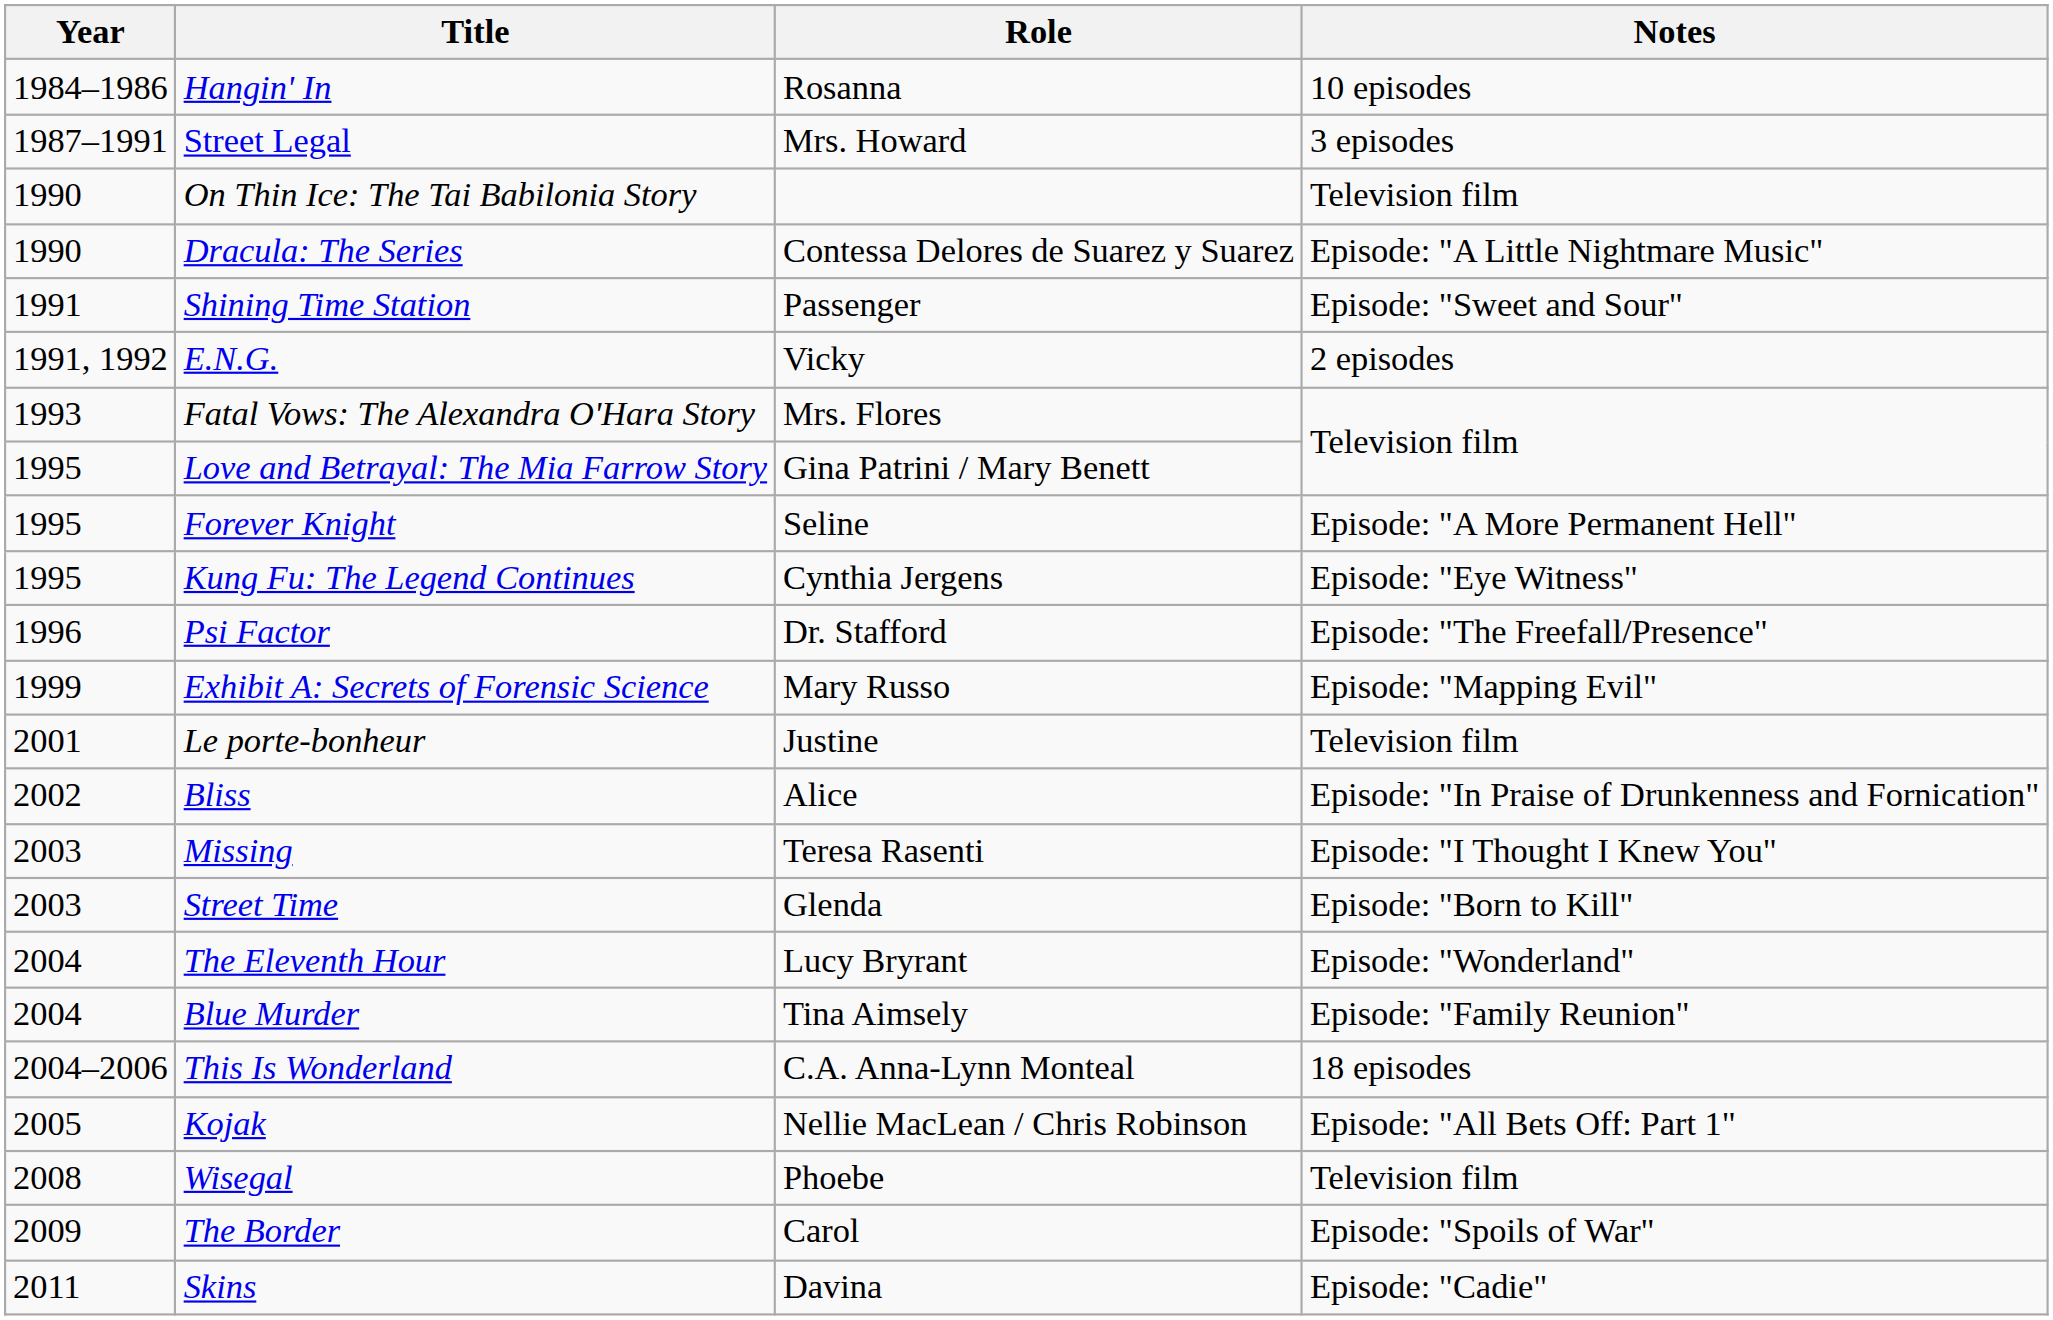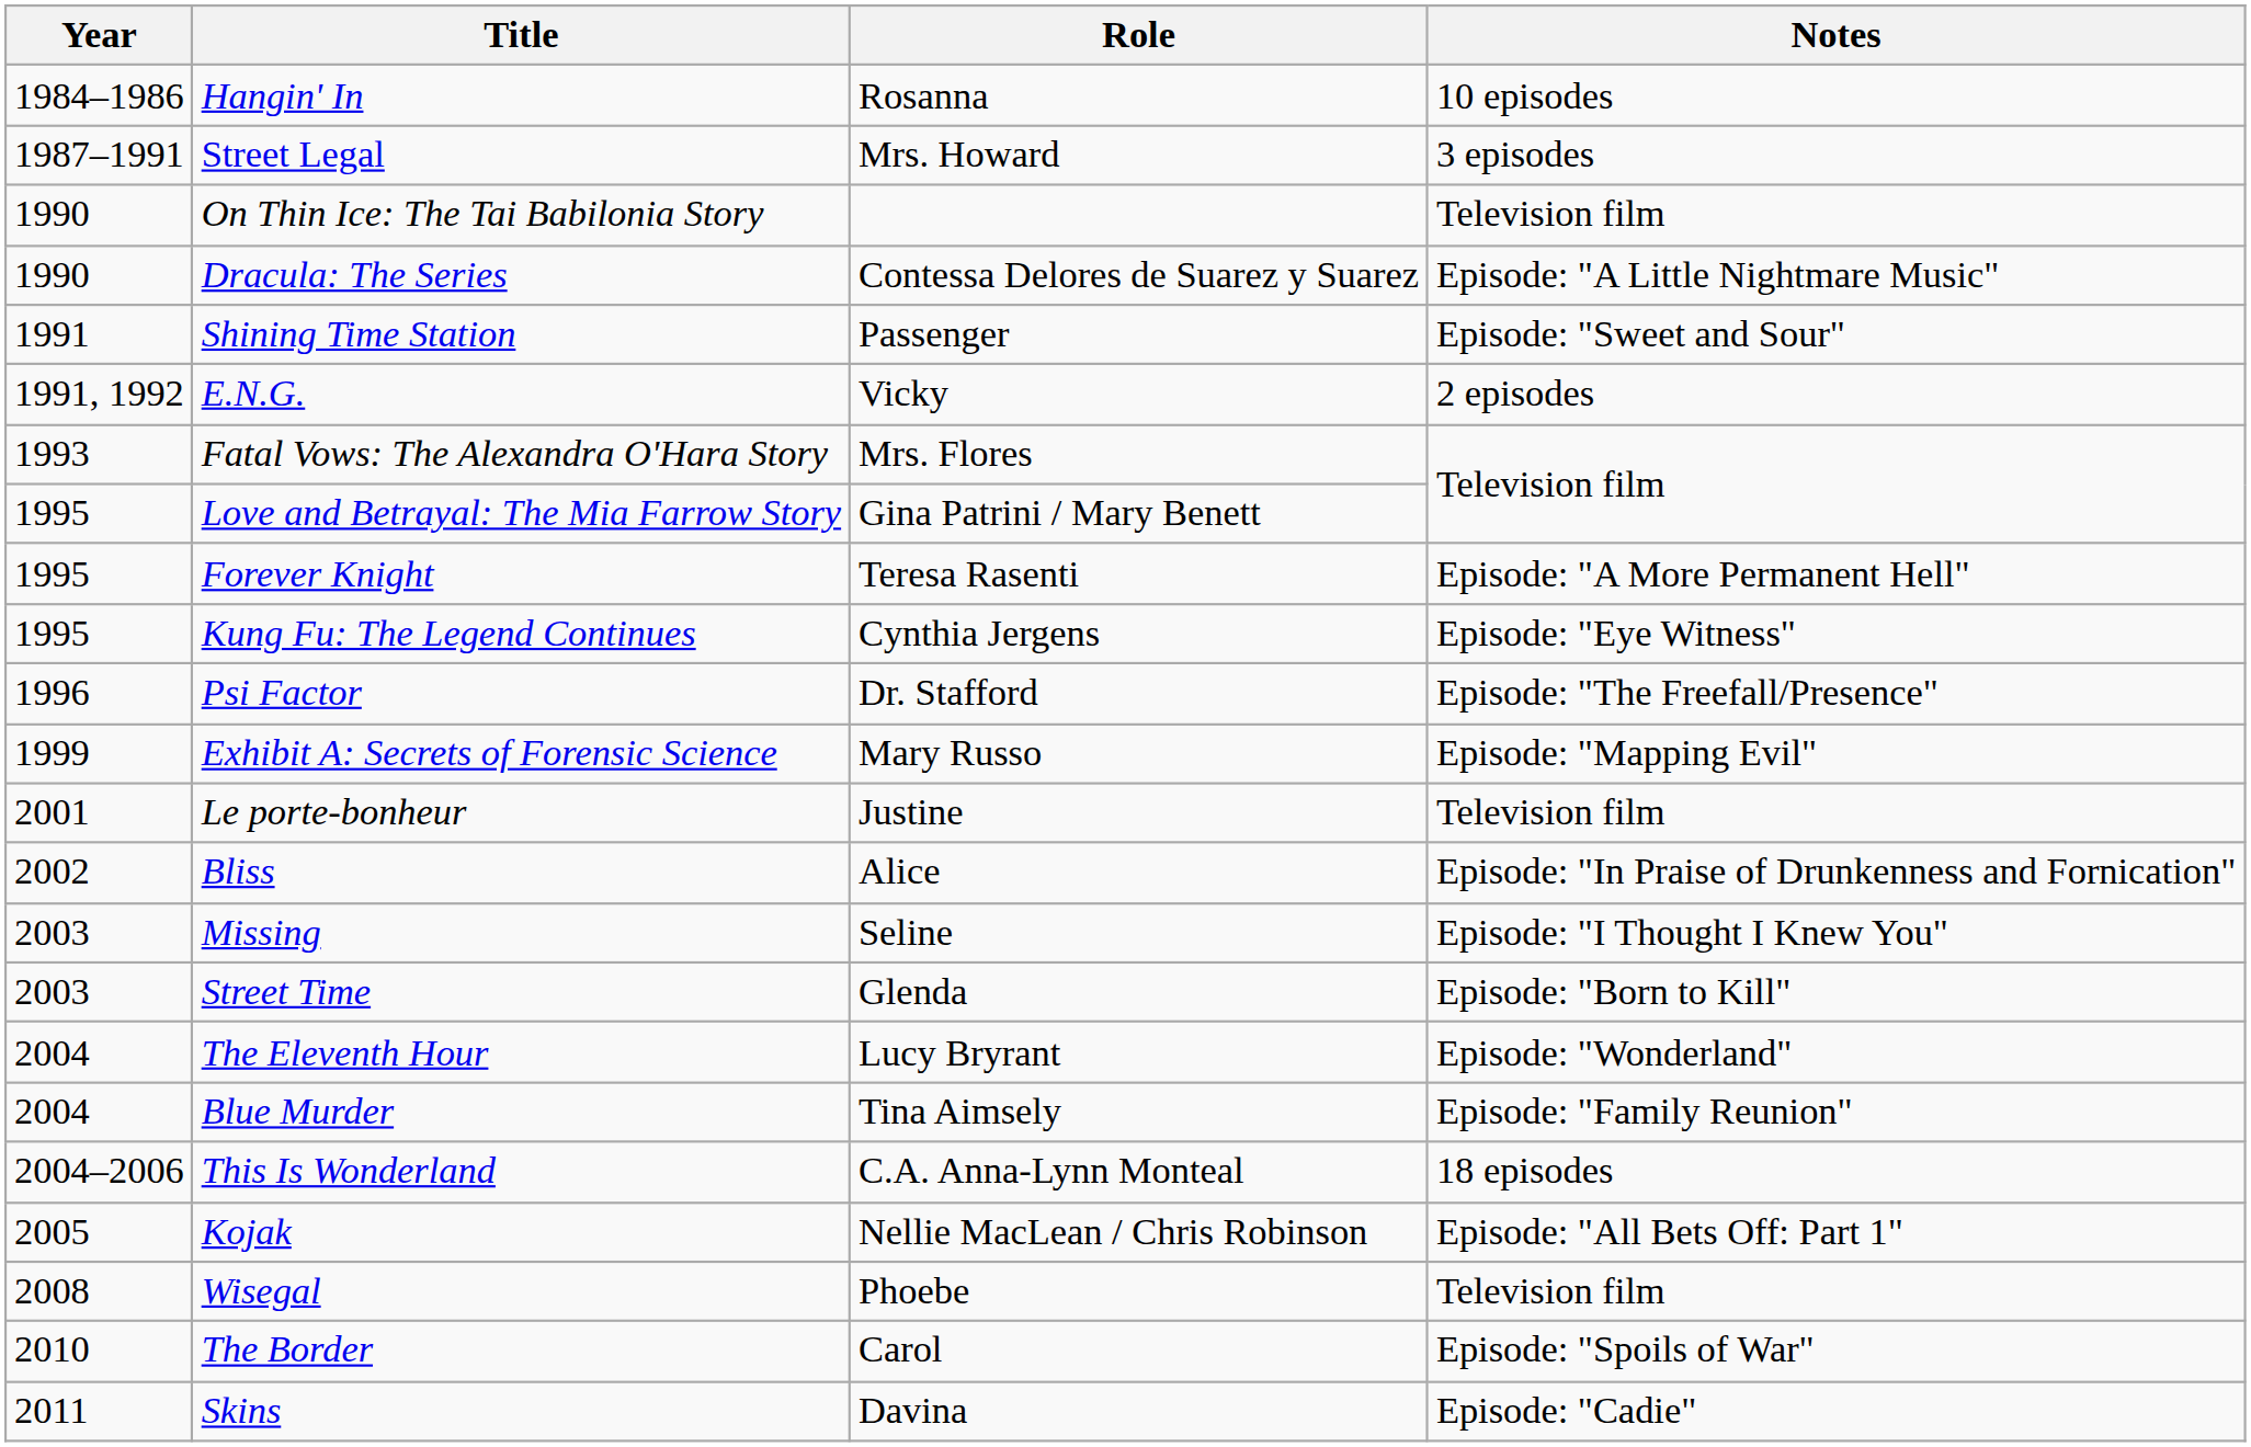 <table class="wikitable sortable">
 <tr>
 <th>Year</th>
 <th>Title</th>
 <th>Role</th>
 <th>Notes</th>
 </tr>
 <tr>
 <td>1984–1986</td>
 <td><em><a href='#'>Hangin' In</a></em></td>
 <td>Rosanna</td>
 <td>10 episodes</td>
 </tr>
 <tr>
 <td>1987–1991</td>
 <td><a href='#'>Street Legal</a></td>
 <td>Mrs. Howard</td>
 <td>3 episodes</td>
 </tr>
 <tr>
 <td>1990</td>
 <td><em>On Thin Ice: The Tai Babilonia Story</em></td>
 <td></td>
 <td>Television film</td>
 </tr>
 <tr>
 <td>1990</td>
 <td><em><a href='#'>Dracula: The Series</a></em></td>
 <td>Contessa Delores de Suarez y Suarez</td>
 <td>Episode: "A Little Nightmare Music"</td>
 </tr>
 <tr>
 <td>1991</td>
 <td><em><a href='#'>Shining Time Station</a></em></td>
 <td>Passenger</td>
 <td>Episode: "Sweet and Sour"</td>
 </tr>
 <tr>
 <td>1991, 1992</td>
 <td><em><a href='#'>E.N.G.</a></em></td>
 <td>Vicky</td>
 <td>2 episodes</td>
 </tr>
 <tr>
 <td>1993</td>
 <td><em>Fatal Vows: The Alexandra O'Hara Story</em></td>
 <td>Mrs. Flores</td>
 <td rowspan="2">Television film</td>
 </tr>
 <tr>
 <td>1995</td>
 <td><em><a href='#'>Love and Betrayal: The Mia Farrow Story</a></em></td>
 <td>Gina Patrini / Mary Benett</td>
 </tr>
 <tr>
 <td>1995</td>
 <td><em><a href='#'>Forever Knight</a></em></td>
-<td>Seline</td>
+<td>Teresa Rasenti</td>
 <td>Episode: "A More Permanent Hell"</td>
 </tr>
 <tr>
 <td>1995</td>
 <td><em><a href='#'>Kung Fu: The Legend Continues</a></em></td>
 <td>Cynthia Jergens</td>
 <td>Episode: "Eye Witness"</td>
 </tr>
 <tr>
 <td>1996</td>
 <td><em><a href='#'>Psi Factor</a></em></td>
 <td>Dr. Stafford</td>
 <td>Episode: "The Freefall/Presence"</td>
 </tr>
 <tr>
 <td>1999</td>
 <td><em><a href='#'>Exhibit A: Secrets of Forensic Science</a></em></td>
 <td>Mary Russo</td>
 <td>Episode: "Mapping Evil"</td>
 </tr>
 <tr>
 <td>2001</td>
 <td><em>Le porte-bonheur</em></td>
 <td>Justine</td>
 <td>Television film</td>
 </tr>
 <tr>
 <td>2002</td>
 <td><a href='#'><em>Bliss</em></a></td>
 <td>Alice</td>
 <td>Episode: "In Praise of Drunkenness and Fornication"</td>
 </tr>
 <tr>
 <td>2003</td>
 <td><a href='#'><em>Missing</em></a></td>
-<td>Teresa Rasenti</td>
+<td>Seline</td>
 <td>Episode: "I Thought I Knew You"</td>
 </tr>
 <tr>
 <td>2003</td>
 <td><em><a href='#'>Street Time</a></em></td>
 <td>Glenda</td>
 <td>Episode: "Born to Kill"</td>
 </tr>
 <tr>
 <td>2004</td>
 <td data-sort-value="Eleventh Hour, The"><a href='#'><em>The Eleventh Hour</em></a></td>
 <td>Lucy Bryrant</td>
 <td>Episode: "Wonderland"</td>
 </tr>
 <tr>
 <td>2004</td>
 <td><a href='#'><em>Blue Murder</em></a></td>
 <td>Tina Aimsely</td>
 <td>Episode: "Family Reunion"</td>
 </tr>
 <tr>
 <td>2004–2006</td>
 <td><em><a href='#'>This Is Wonderland</a></em></td>
 <td>C.A. Anna-Lynn Monteal</td>
 <td>18 episodes</td>
 </tr>
 <tr>
 <td>2005</td>
 <td><em><a href='#'>Kojak</a></em></td>
 <td>Nellie MacLean / Chris Robinson</td>
 <td>Episode: "All Bets Off: Part 1"</td>
 </tr>
 <tr>
 <td>2008</td>
 <td><em><a href='#'>Wisegal</a></em></td>
 <td>Phoebe</td>
 <td>Television film</td>
 </tr>
 <tr>
-<td>2009</td>
+<td>2010</td>
 <td data-sort-value="Border, The"><a href='#'><em>The Border</em></a></td>
 <td>Carol</td>
 <td>Episode: "Spoils of War"</td>
 </tr>
 <tr>
 <td>2011</td>
 <td><a href='#'><em>Skins</em></a></td>
 <td>Davina</td>
 <td>Episode: "Cadie"</td>
 </tr>
 </table>
